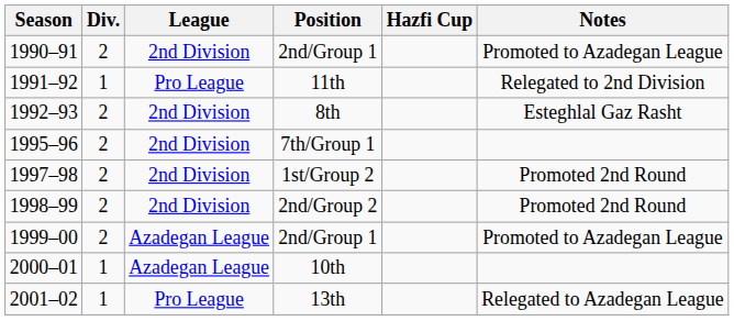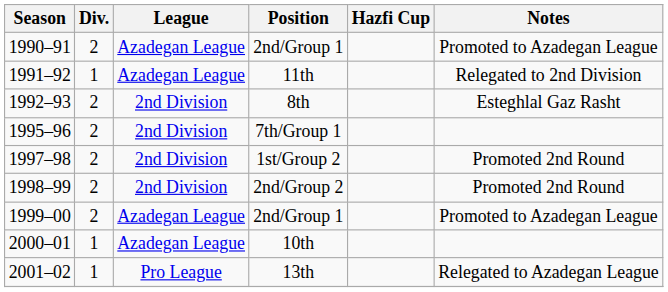 <table class="wikitable" style=" text-align:center;">
 <tr>
 <th>Season</th>
 <th>Div.</th>
 <th>League</th>
 <th>Position</th>
 <th>Hazfi Cup</th>
 <th>Notes</th>
 </tr>
 <tr>
 <td>1990–91</td>
 <td>2</td>
-<td><a href='#'>2nd Division</a></td>
+<td><a href='#'>Azadegan League</a></td>
 <td>2nd/Group 1</td>
 <td></td>
 <td>Promoted to Azadegan League</td>
 </tr>
 <tr>
 <td>1991–92</td>
 <td>1</td>
-<td><a href='#'>Pro League</a></td>
+<td><a href='#'>Azadegan League</a></td>
 <td>11th</td>
 <td></td>
 <td>Relegated to 2nd Division</td>
 </tr>
 <tr>
 <td>1992–93</td>
 <td>2</td>
 <td><a href='#'>2nd Division</a></td>
 <td>8th</td>
 <td></td>
 <td>Esteghlal Gaz Rasht</td>
 </tr>
 <tr>
 <td>1995–96</td>
 <td>2</td>
 <td><a href='#'>2nd Division</a></td>
 <td>7th/Group 1</td>
 <td></td>
 <td></td>
 </tr>
 <tr>
 <td>1997–98</td>
 <td>2</td>
 <td><a href='#'>2nd Division</a></td>
 <td>1st/Group 2</td>
 <td></td>
 <td>Promoted 2nd Round</td>
 </tr>
 <tr>
 <td>1998–99</td>
 <td>2</td>
 <td><a href='#'>2nd Division</a></td>
 <td>2nd/Group 2</td>
 <td></td>
 <td>Promoted 2nd Round</td>
 </tr>
 <tr>
 <td>1999–00</td>
 <td>2</td>
 <td><a href='#'>Azadegan League</a></td>
 <td>2nd/Group 1</td>
 <td></td>
 <td>Promoted to Azadegan League</td>
 </tr>
 <tr>
 <td>2000–01</td>
 <td>1</td>
 <td><a href='#'>Azadegan League</a></td>
 <td>10th</td>
 <td></td>
 <td></td>
 </tr>
 <tr>
 <td>2001–02</td>
 <td>1</td>
 <td><a href='#'>Pro League</a></td>
 <td>13th</td>
 <td></td>
 <td>Relegated to Azadegan League</td>
 </tr>
 <tr>
 </tr>
 </table>
